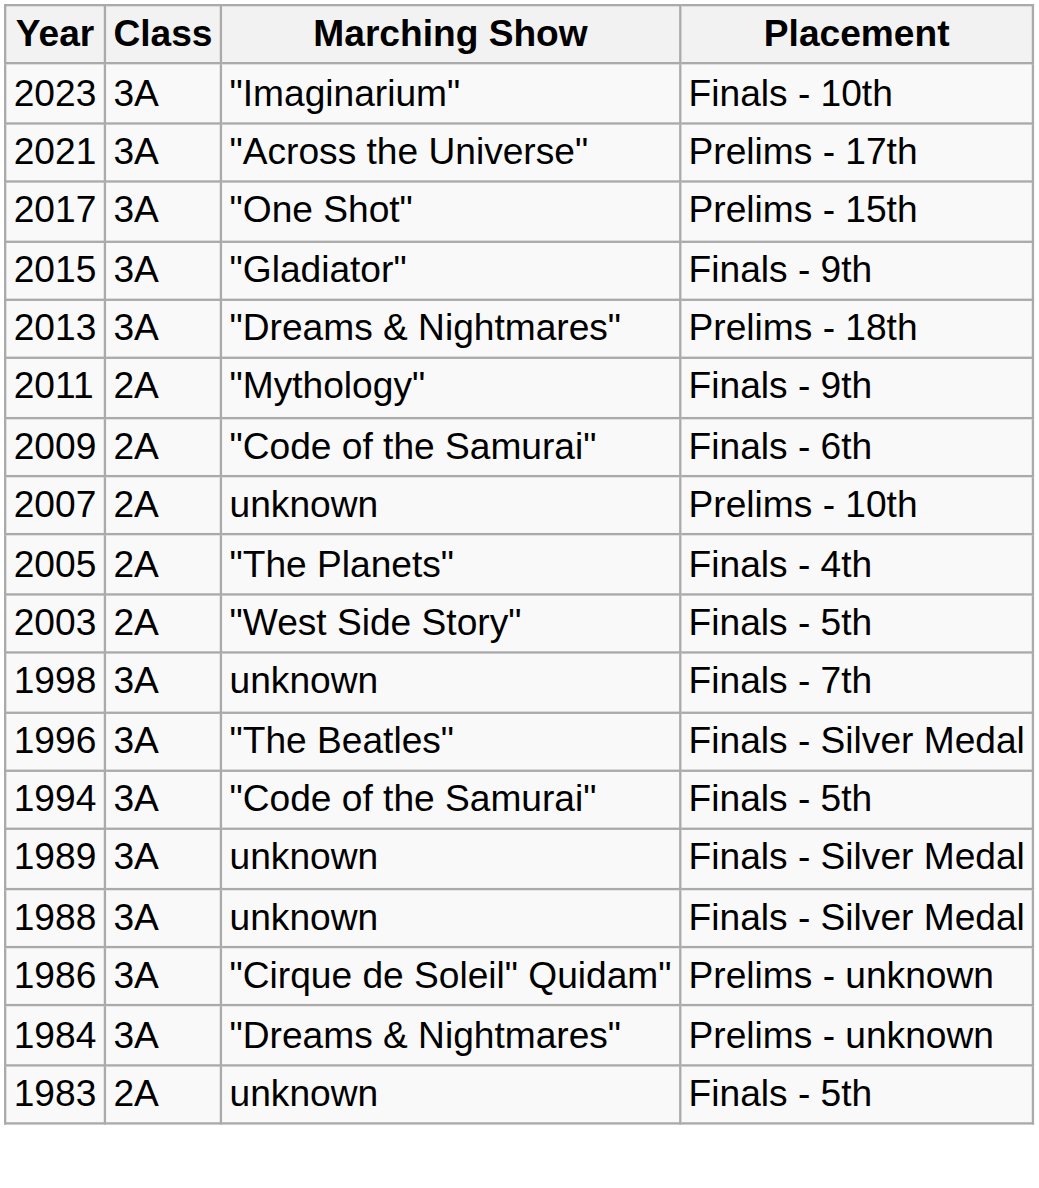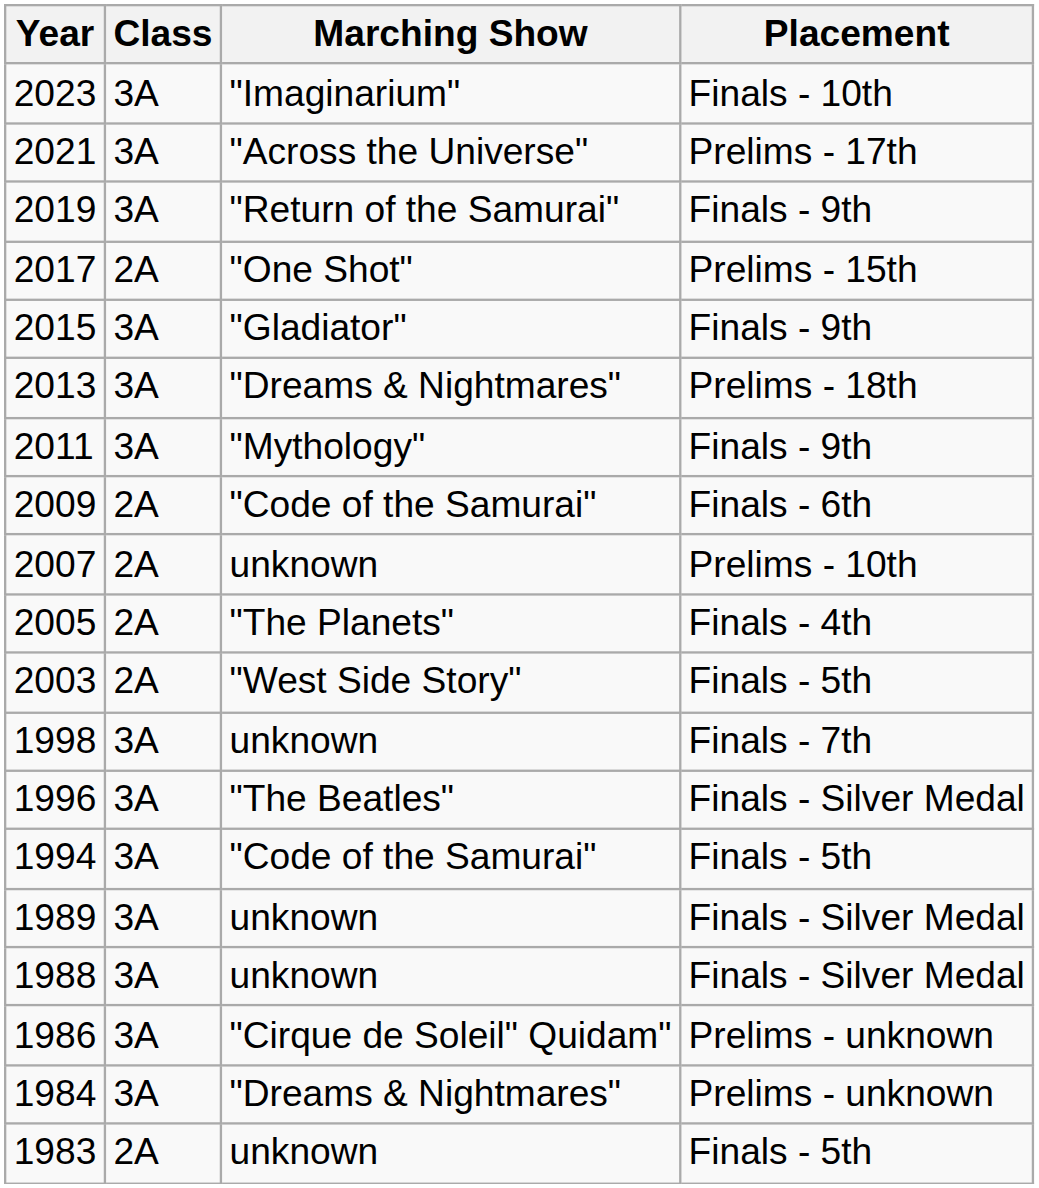 <table class="wikitable">
 <tr>
 <th>Year</th>
 <th>Class</th>
 <th>Marching Show</th>
 <th>Placement</th>
 </tr>
 <tr>
 <td>2023</td>
 <td>3A</td>
 <td>"Imaginarium"</td>
 <td>Finals - 10th</td>
 </tr>
 <tr>
 <td>2021</td>
 <td>3A</td>
 <td>"Across the Universe"</td>
 <td>Prelims - 17th</td>
 </tr>
 <tr>
+<td>2019</td>
+<td>3A</td>
+<td>"Return of the Samurai"</td>
+<td>Finals - 9th</td>
+</tr>
+<tr>
 <td>2017</td>
-<td>3A</td>
+<td>2A</td>
 <td>"One Shot"</td>
 <td>Prelims - 15th</td>
 </tr>
 <tr>
 <td>2015</td>
 <td>3A</td>
 <td>"Gladiator"</td>
 <td>Finals - 9th</td>
 </tr>
 <tr>
 <td>2013</td>
 <td>3A</td>
 <td>"Dreams & Nightmares"</td>
 <td>Prelims - 18th</td>
 </tr>
 <tr>
 <td>2011</td>
-<td>2A</td>
+<td>3A</td>
 <td>"Mythology"</td>
 <td>Finals - 9th</td>
 </tr>
 <tr>
 <td>2009</td>
 <td>2A</td>
 <td>"Code of the Samurai"</td>
 <td>Finals - 6th</td>
 </tr>
 <tr>
 <td>2007</td>
 <td>2A</td>
 <td>unknown</td>
 <td>Prelims - 10th</td>
 </tr>
 <tr>
 <td>2005</td>
 <td>2A</td>
 <td>"The Planets"</td>
 <td>Finals - 4th</td>
 </tr>
 <tr>
 <td>2003</td>
 <td>2A</td>
 <td>"West Side Story"</td>
 <td>Finals - 5th</td>
 </tr>
 <tr>
 <td>1998</td>
 <td>3A</td>
 <td>unknown</td>
 <td>Finals - 7th</td>
 </tr>
 <tr>
 <td>1996</td>
 <td>3A</td>
 <td>"The Beatles"</td>
 <td>Finals - Silver Medal</td>
 </tr>
 <tr>
 <td>1994</td>
 <td>3A</td>
 <td>"Code of the Samurai"</td>
 <td>Finals - 5th</td>
 </tr>
 <tr>
 <td>1989</td>
 <td>3A</td>
 <td>unknown</td>
 <td>Finals - Silver Medal</td>
 </tr>
 <tr>
 <td>1988</td>
 <td>3A</td>
 <td>unknown</td>
 <td>Finals - Silver Medal</td>
 </tr>
 <tr>
 <td>1986</td>
 <td>3A</td>
 <td>"Cirque de Soleil" Quidam"</td>
 <td>Prelims - unknown</td>
 </tr>
 <tr>
 <td>1984</td>
 <td>3A</td>
 <td>"Dreams & Nightmares"</td>
 <td>Prelims - unknown</td>
 </tr>
 <tr>
 <td>1983</td>
 <td>2A</td>
 <td>unknown</td>
 <td>Finals - 5th</td>
 </tr>
 </table>
